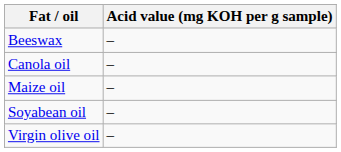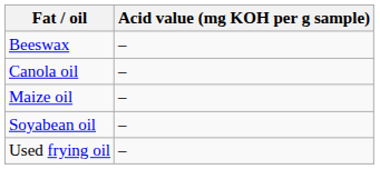 <table class="wikitable sortable">
 <tr>
 <th>Fat / oil</th>
 <th>Acid value (mg KOH per g sample)</th>
 </tr>
 <tr>
 <td><a href='#'>Beeswax</a></td>
 <td> – </td>
 </tr>
 <tr>
 <td><a href='#'>Canola oil</a></td>
 <td> – </td>
 </tr>
 <tr>
 <td><a href='#'>Maize oil</a></td>
 <td> – </td>
 </tr>
 <tr>
 <td><a href='#'>Soyabean oil</a></td>
 <td> – </td>
 </tr>
 <tr>
-<td><a href='#'>Virgin olive oil</a></td>
+<td>Used <a href='#'>frying oil</a></td>
 <td> – </td>
 </tr>
 </table>
